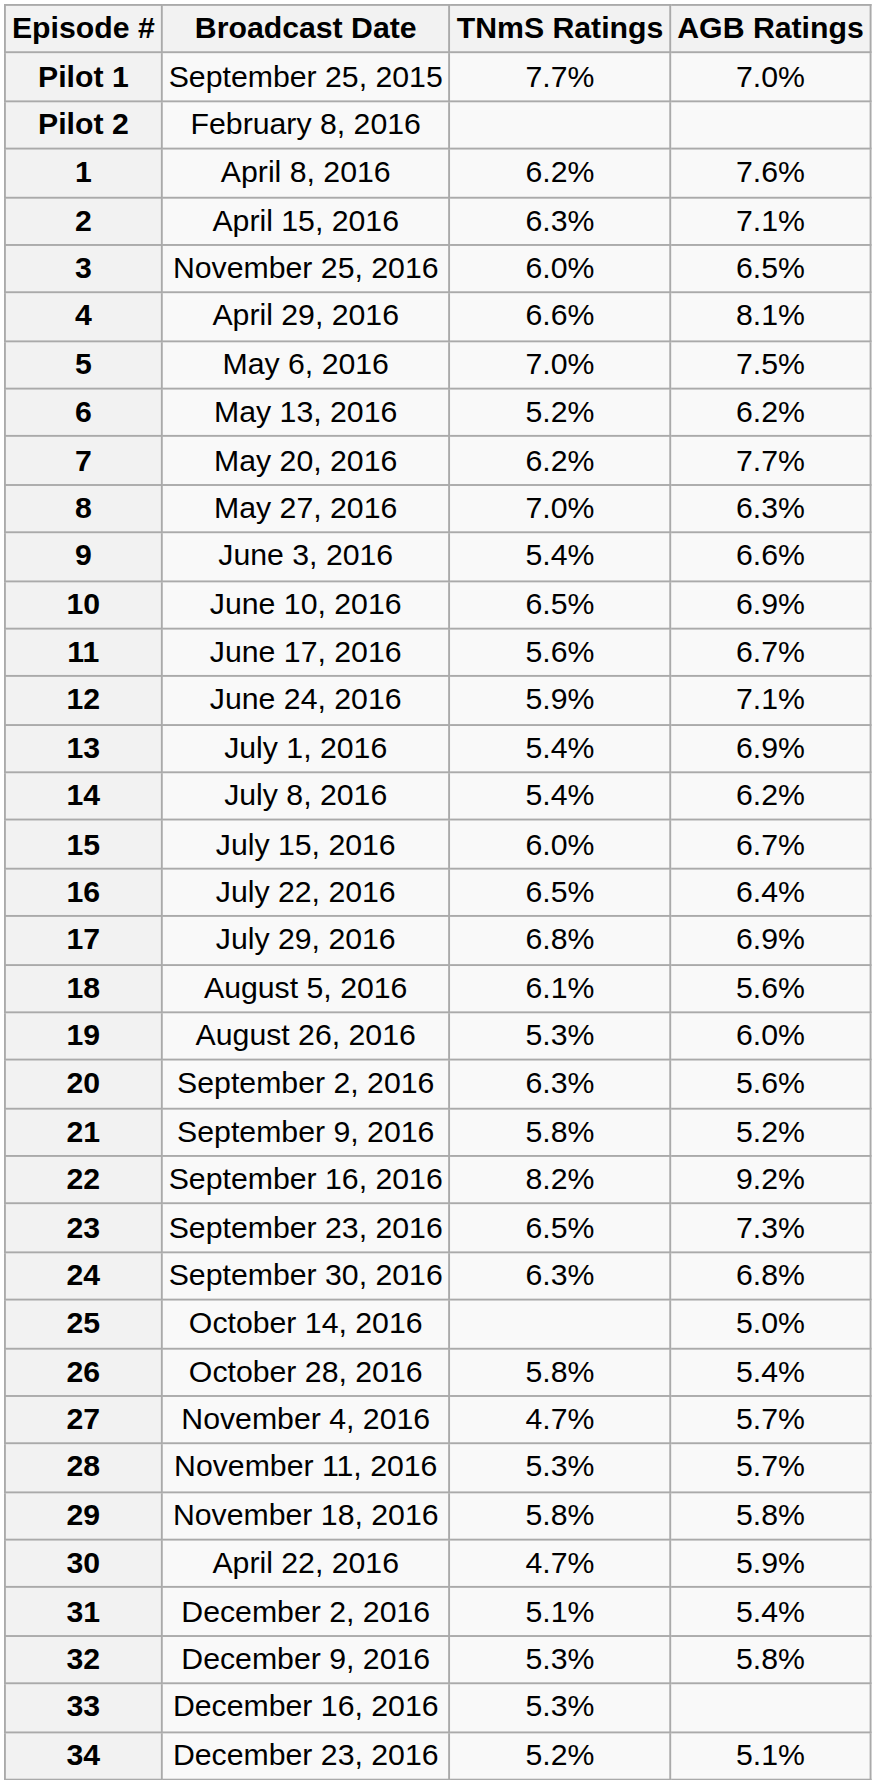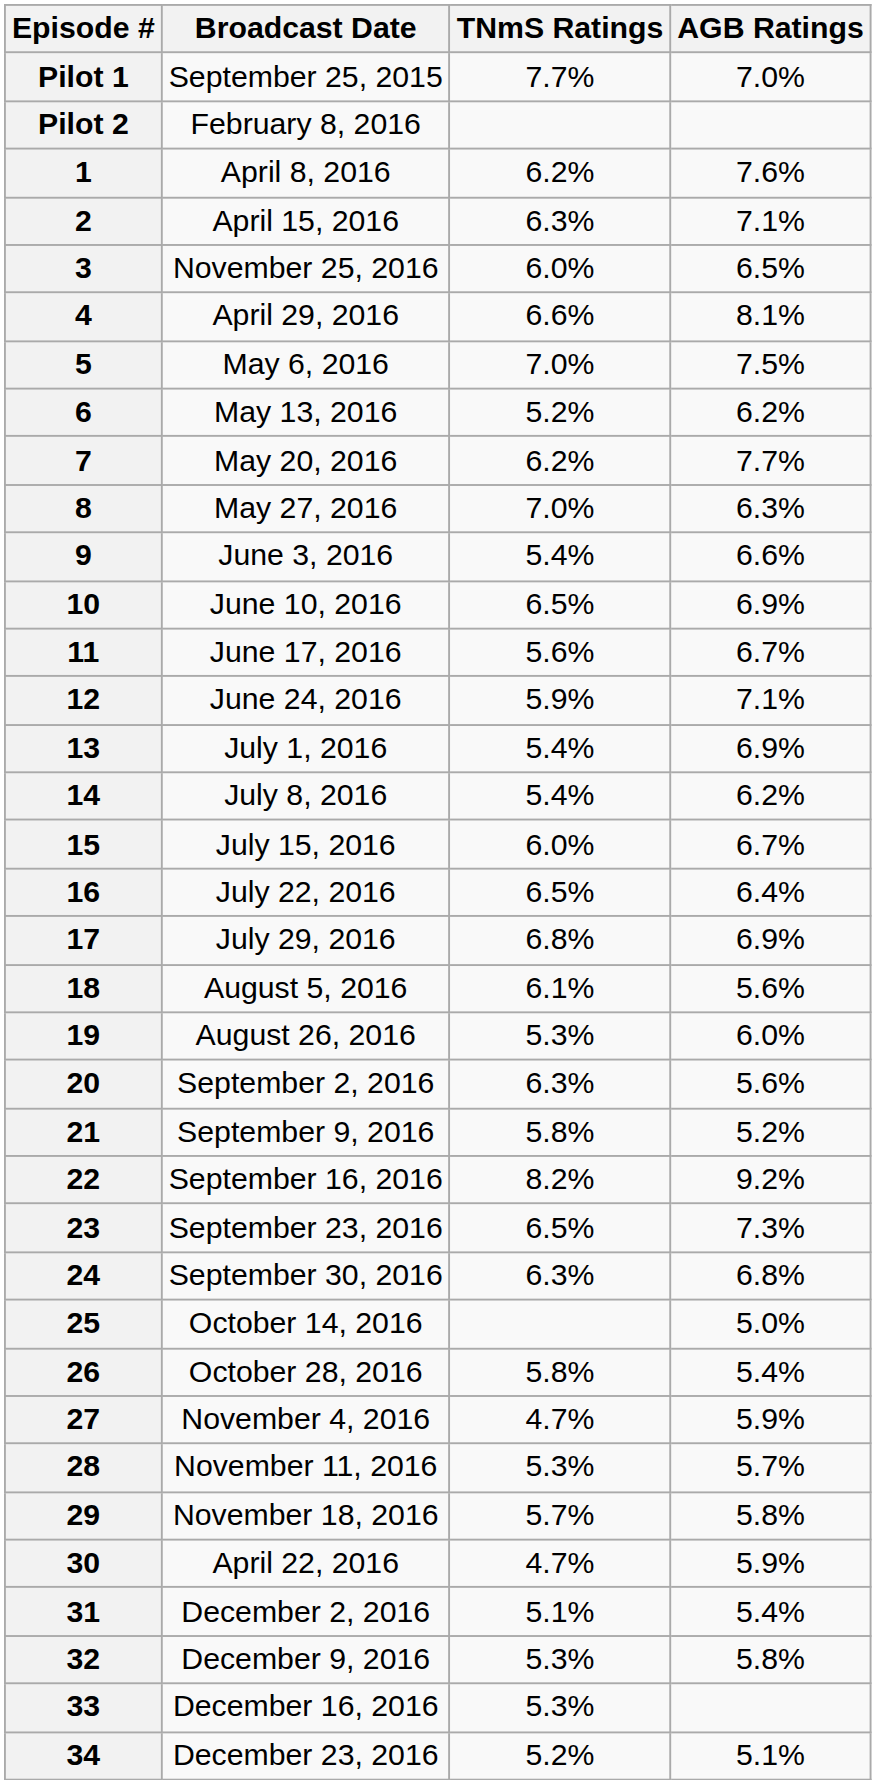 <table class="wikitable sortable" style="text-align:center;">
 <tr>
 <th>Episode #</th>
 <th>Broadcast Date</th>
 <th>TNmS Ratings</th>
 <th>AGB Ratings</th>
 </tr>
 <tr>
 <th>Pilot 1</th>
 <td>September 25, 2015</td>
 <td>7.7%</td>
 <td>7.0%</td>
 </tr>
 <tr>
 <th>Pilot 2</th>
 <td>February 8, 2016</td>
 <td></td>
 <td></td>
 </tr>
 <tr>
 <th>1</th>
 <td>April 8, 2016</td>
 <td>6.2%</td>
 <td>7.6%</td>
 </tr>
 <tr>
 <th>2</th>
 <td>April 15, 2016</td>
 <td>6.3%</td>
 <td>7.1%</td>
 </tr>
 <tr>
 <th>3</th>
 <td>November 25, 2016</td>
 <td>6.0%</td>
 <td>6.5%</td>
 </tr>
 <tr>
 <th>4</th>
 <td>April 29, 2016</td>
 <td>6.6%</td>
 <td>8.1%</td>
 </tr>
 <tr>
 <th>5</th>
 <td>May 6, 2016</td>
 <td>7.0%</td>
 <td>7.5%</td>
 </tr>
 <tr>
 <th>6</th>
 <td>May 13, 2016</td>
 <td>5.2%</td>
 <td>6.2%</td>
 </tr>
 <tr>
 <th>7</th>
 <td>May 20, 2016</td>
 <td>6.2%</td>
 <td>7.7%</td>
 </tr>
 <tr>
 <th>8</th>
 <td>May 27, 2016</td>
 <td>7.0%</td>
 <td>6.3%</td>
 </tr>
 <tr>
 <th>9</th>
 <td>June 3, 2016</td>
 <td>5.4%</td>
 <td>6.6%</td>
 </tr>
 <tr>
 <th>10</th>
 <td>June 10, 2016</td>
 <td>6.5%</td>
 <td>6.9%</td>
 </tr>
 <tr>
 <th>11</th>
 <td>June 17, 2016</td>
 <td>5.6%</td>
 <td>6.7%</td>
 </tr>
 <tr>
 <th>12</th>
 <td>June 24, 2016</td>
 <td>5.9%</td>
 <td>7.1%</td>
 </tr>
 <tr>
 <th>13</th>
 <td>July 1, 2016</td>
 <td>5.4%</td>
 <td>6.9%</td>
 </tr>
 <tr>
 <th>14</th>
 <td>July 8, 2016</td>
 <td>5.4%</td>
 <td>6.2%</td>
 </tr>
 <tr>
 <th>15</th>
 <td>July 15, 2016</td>
 <td>6.0%</td>
 <td>6.7%</td>
 </tr>
 <tr>
 <th>16</th>
 <td>July 22, 2016</td>
 <td>6.5%</td>
 <td>6.4%</td>
 </tr>
 <tr>
 <th>17</th>
 <td>July 29, 2016</td>
 <td>6.8%</td>
 <td>6.9%</td>
 </tr>
 <tr>
 <th>18</th>
 <td>August 5, 2016</td>
 <td>6.1%</td>
 <td>5.6%</td>
 </tr>
 <tr>
 <th>19</th>
 <td>August 26, 2016</td>
 <td>5.3%</td>
 <td>6.0%</td>
 </tr>
 <tr>
 <th>20</th>
 <td>September 2, 2016</td>
 <td>6.3%</td>
 <td>5.6%</td>
 </tr>
 <tr>
 <th>21</th>
 <td>September 9, 2016</td>
 <td>5.8%</td>
 <td>5.2%</td>
 </tr>
 <tr>
 <th>22</th>
 <td>September 16, 2016</td>
 <td>8.2%</td>
 <td>9.2%</td>
 </tr>
 <tr>
 <th>23</th>
 <td>September 23, 2016</td>
 <td>6.5%</td>
 <td>7.3%</td>
 </tr>
 <tr>
 <th>24</th>
 <td>September 30, 2016</td>
 <td>6.3%</td>
 <td>6.8%</td>
 </tr>
 <tr>
 <th>25</th>
 <td>October 14, 2016</td>
 <td></td>
 <td>5.0%</td>
 </tr>
 <tr>
 <th>26</th>
 <td>October 28, 2016</td>
 <td>5.8%</td>
 <td>5.4%</td>
 </tr>
 <tr>
 <th>27</th>
 <td>November 4, 2016</td>
 <td>4.7%</td>
-<td>5.7%</td>
+<td>5.9%</td>
 </tr>
 <tr>
 <th>28</th>
 <td>November 11, 2016</td>
 <td>5.3%</td>
 <td>5.7%</td>
 </tr>
 <tr>
 <th>29</th>
 <td>November 18, 2016</td>
-<td>5.8%</td>
+<td>5.7%</td>
 <td>5.8%</td>
 </tr>
 <tr>
 <th>30</th>
 <td>April 22, 2016</td>
 <td>4.7%</td>
 <td>5.9%</td>
 </tr>
 <tr>
 <th>31</th>
 <td>December 2, 2016</td>
 <td>5.1%</td>
 <td>5.4%</td>
 </tr>
 <tr>
 <th>32</th>
 <td>December 9, 2016</td>
 <td>5.3%</td>
 <td>5.8%</td>
 </tr>
 <tr>
 <th>33</th>
 <td>December 16, 2016</td>
 <td>5.3%</td>
 <td></td>
 </tr>
 <tr>
 <th>34</th>
 <td>December 23, 2016</td>
 <td>5.2%</td>
 <td>5.1%</td>
 </tr>
 </table>
